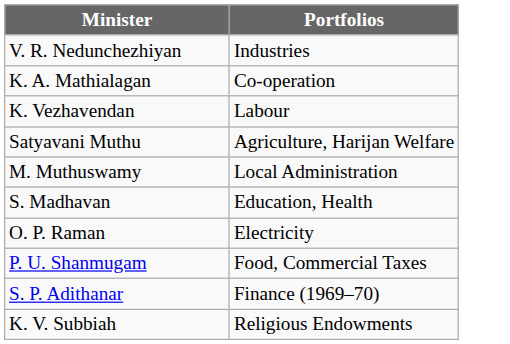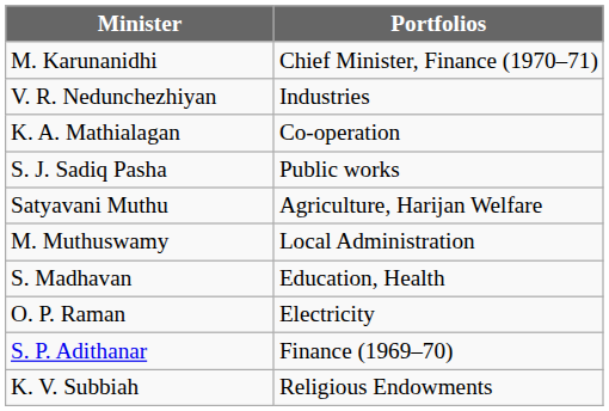 <table class="wikitable">
 <tr>
 <th style="background:#666; color:white; width:180px;">Minister</th>
 <th style="background:#666; color:white;">Portfolios</th>
+</tr>
+<tr>
+<td>M. Karunanidhi</td>
+<td>Chief Minister, Finance (1970–71)</td>
 </tr>
 <tr>
 <td>V. R. Nedunchezhiyan</td>
 <td>Industries</td>
 </tr>
 <tr>
 <td>K. A. Mathialagan</td>
 <td>Co-operation</td>
 </tr>
 <tr>
-<td>K. Vezhavendan</td>
-<td>Labour</td>
+<td>S. J. Sadiq Pasha</td>
+<td>Public works</td>
 </tr>
 <tr>
 <td>Satyavani Muthu</td>
 <td>Agriculture, Harijan Welfare</td>
 </tr>
 <tr>
 <td>M. Muthuswamy</td>
 <td>Local Administration</td>
 </tr>
 <tr>
 <td>S. Madhavan</td>
 <td>Education, Health</td>
 </tr>
 <tr>
 <td>O. P. Raman</td>
 <td>Electricity</td>
 </tr>
 <tr>
-<td><a href='#'>P. U. Shanmugam</a></td>
-<td>Food, Commercial Taxes</td>
-</tr>
-<tr>
 <td><a href='#'>S. P. Adithanar</a></td>
 <td>Finance (1969–70)</td>
 </tr>
 <tr>
 <td>K. V. Subbiah</td>
 <td>Religious Endowments</td>
 </tr>
 </table>
